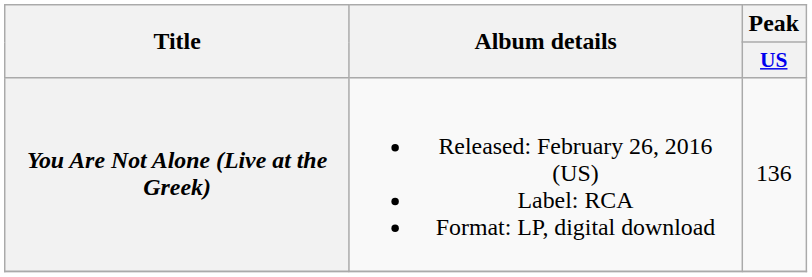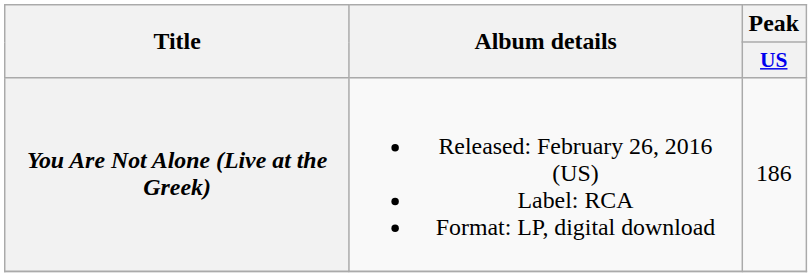 <table class="wikitable plainrowheaders" style="text-align:center;">
 <tr>
 <th scope="col" rowspan="2" style="width:14em;">Title</th>
 <th scope="col" rowspan="2" style="width:16em;">Album details</th>
 <th scope="col" colspan="1">Peak</th>
 </tr>
 <tr>
 <th scope="col" style="width:2.5em;font-size:90%;"><a href='#'>US</a><br></th>
 </tr>
 <tr>
 <th scope="row"><em>You Are Not Alone (Live at the Greek)</em></th>
 <td><br><ul><li>Released: February 26, 2016 <span>(US)</span></li><li>Label: RCA</li><li>Format: LP, digital download</li></ul></td>
-<td>136</td>
+<td>186</td>
 </tr>
 <tr>
 </tr>
 </table>
